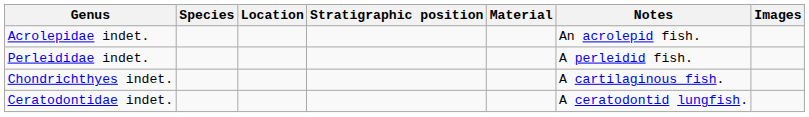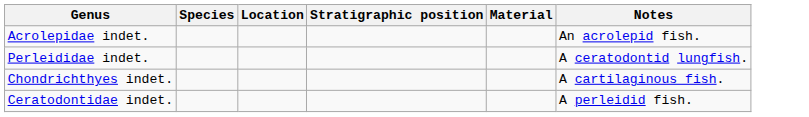 <table class="wikitable" align="center">
 <tr>
 <th>Genus</th>
 <th>Species</th>
 <th>Location</th>
 <th>Stratigraphic position</th>
 <th>Material</th>
 <th>Notes</th>
-<th>Images</th>
 </tr>
 <tr>
 <td><a href='#'>Acrolepidae</a> indet.</td>
 <td></td>
 <td></td>
 <td></td>
 <td></td>
 <td>An <a href='#'>acrolepid</a> fish.</td>
-<td></td>
 </tr>
 <tr>
 <td><a href='#'>Perleididae</a> indet.</td>
 <td></td>
 <td></td>
 <td></td>
 <td></td>
-<td>A <a href='#'>perleidid</a> fish.</td>
-<td></td>
+<td>A <a href='#'>ceratodontid</a> <a href='#'>lungfish</a>.</td>
 </tr>
 <tr>
 <td><a href='#'>Chondrichthyes</a> indet.</td>
 <td></td>
 <td></td>
 <td></td>
 <td></td>
 <td>A <a href='#'>cartilaginous fish</a>.</td>
-<td></td>
 </tr>
 <tr>
 <td><a href='#'>Ceratodontidae</a> indet.</td>
 <td></td>
 <td></td>
 <td></td>
 <td></td>
-<td>A <a href='#'>ceratodontid</a> <a href='#'>lungfish</a>.</td>
-<td></td>
+<td>A <a href='#'>perleidid</a> fish.</td>
 </tr>
 </table>
